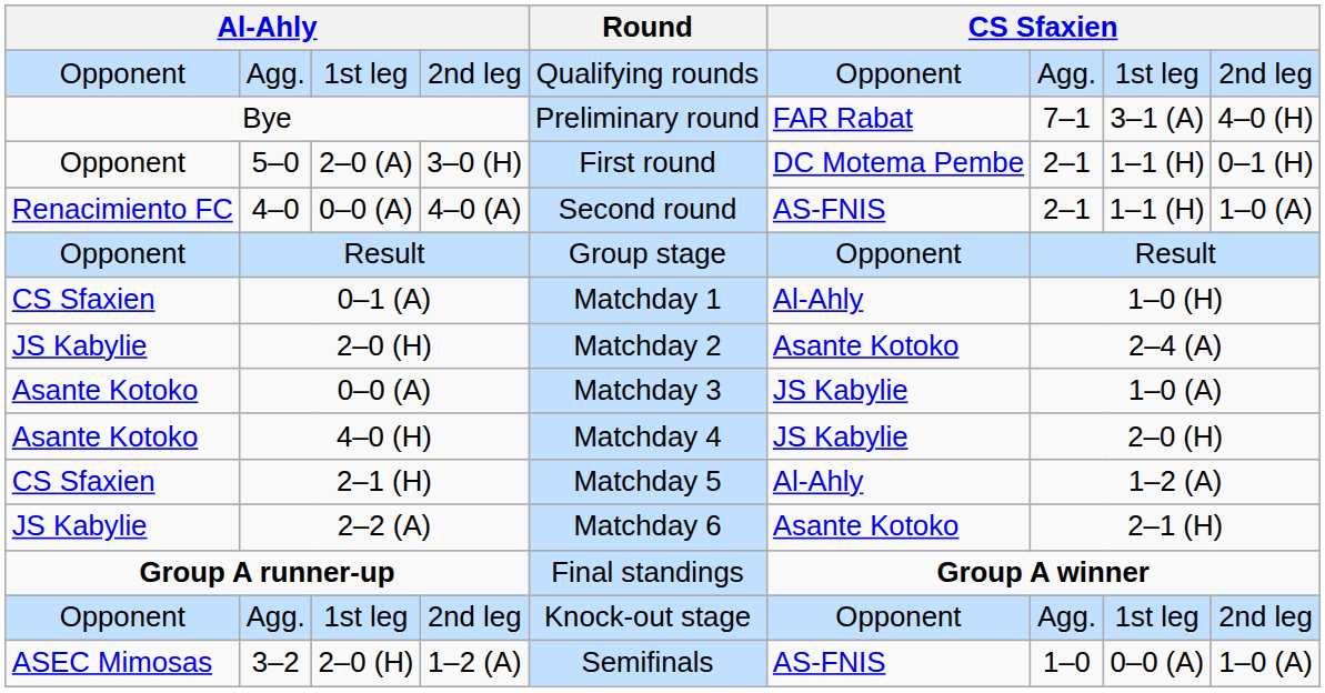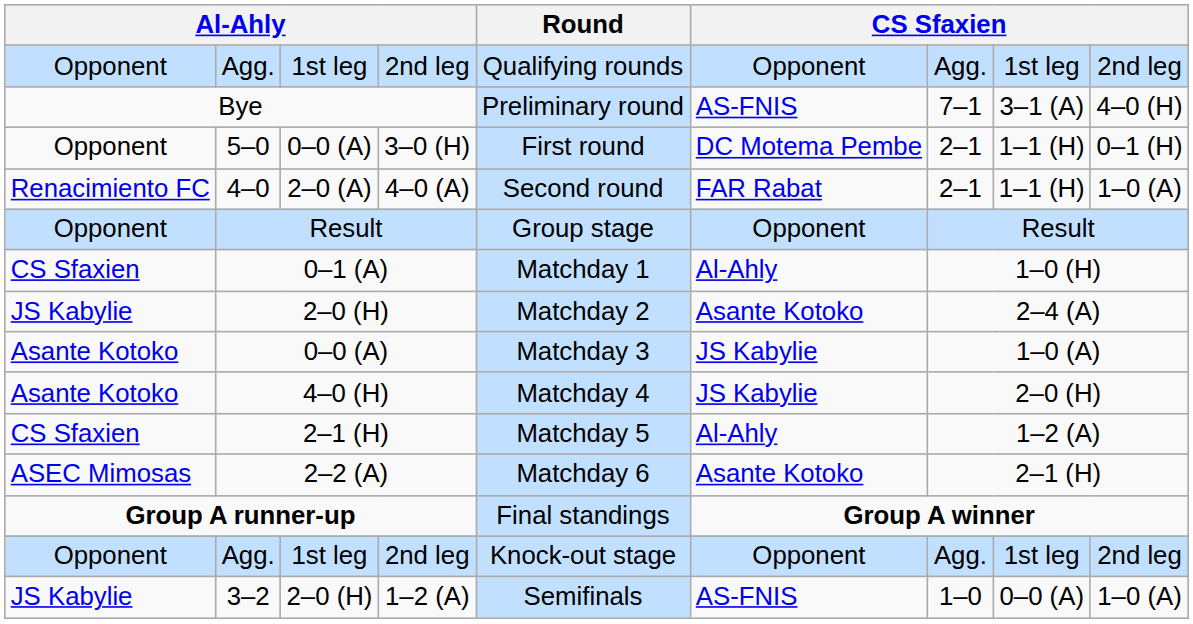 <table class="wikitable" style="text-align: center;">
 <tr>
 <th colspan=4> <a href='#'>Al-Ahly</a></th>
 <th>Round</th>
 <th colspan=4> <a href='#'>CS Sfaxien</a></th>
 </tr>
 <tr bgcolor=#c1e0ff>
 <td>Opponent</td>
 <td>Agg.</td>
 <td>1st leg</td>
 <td>2nd leg</td>
 <td>Qualifying rounds</td>
 <td>Opponent</td>
 <td>Agg.</td>
 <td>1st leg</td>
 <td>2nd leg</td>
 </tr>
 <tr>
 <td colspan=4>Bye</td>
 <td bgcolor=#c1e0ff>Preliminary round</td>
-<td align=left> <a href='#'>FAR Rabat</a></td>
+<td align=left> <a href='#'>AS-FNIS</a></td>
 <td>7–1</td>
 <td>3–1 (A)</td>
 <td>4–0 (H)</td>
 </tr>
 <tr>
 <td>Opponent</td>
 <td>5–0</td>
-<td>2–0 (A)</td>
+<td>0–0 (A)</td>
 <td>3–0 (H)</td>
 <td bgcolor=#c1e0ff>First round</td>
 <td align=left> <a href='#'>DC Motema Pembe</a></td>
 <td>2–1</td>
 <td>1–1 (H)</td>
 <td>0–1 (H)</td>
 </tr>
 <tr>
 <td align=left> <a href='#'>Renacimiento FC</a></td>
 <td>4–0</td>
-<td>0–0 (A)</td>
+<td>2–0 (A)</td>
 <td>4–0 (A)</td>
 <td bgcolor=#c1e0ff>Second round</td>
-<td align=left> <a href='#'>AS-FNIS</a></td>
+<td align=left> <a href='#'>FAR Rabat</a></td>
 <td>2–1</td>
 <td>1–1 (H)</td>
 <td>1–0 (A)</td>
 </tr>
 <tr bgcolor=#c1e0ff>
 <td>Opponent</td>
 <td colspan=3>Result</td>
 <td>Group stage</td>
 <td>Opponent</td>
 <td colspan=3>Result</td>
 </tr>
 <tr>
 <td align=left> <a href='#'>CS Sfaxien</a></td>
 <td colspan=3>0–1 (A)</td>
 <td bgcolor=#c1e0ff>Matchday 1</td>
 <td align=left> <a href='#'>Al-Ahly</a></td>
 <td colspan=3>1–0 (H)</td>
 </tr>
 <tr>
 <td align=left> <a href='#'>JS Kabylie</a></td>
 <td colspan=3>2–0 (H)</td>
 <td bgcolor=#c1e0ff>Matchday 2</td>
 <td align=left> <a href='#'>Asante Kotoko</a></td>
 <td colspan=3>2–4 (A)</td>
 </tr>
 <tr>
 <td align=left> <a href='#'>Asante Kotoko</a></td>
 <td colspan=3>0–0 (A)</td>
 <td bgcolor=#c1e0ff>Matchday 3</td>
 <td align=left> <a href='#'>JS Kabylie</a></td>
 <td colspan=3>1–0 (A)</td>
 </tr>
 <tr>
 <td align=left> <a href='#'>Asante Kotoko</a></td>
 <td colspan=3>4–0 (H)</td>
 <td bgcolor=#c1e0ff>Matchday 4</td>
 <td align=left> <a href='#'>JS Kabylie</a></td>
 <td colspan=3>2–0 (H)</td>
 </tr>
 <tr>
 <td align=left> <a href='#'>CS Sfaxien</a></td>
 <td colspan=3>2–1 (H)</td>
 <td bgcolor=#c1e0ff>Matchday 5</td>
 <td align=left> <a href='#'>Al-Ahly</a></td>
 <td colspan=3>1–2 (A)</td>
 </tr>
 <tr>
-<td align=left> <a href='#'>JS Kabylie</a></td>
+<td align=left> <a href='#'>ASEC Mimosas</a></td>
 <td colspan=3>2–2 (A)</td>
 <td bgcolor=#c1e0ff>Matchday 6</td>
 <td align=left> <a href='#'>Asante Kotoko</a></td>
 <td colspan=3>2–1 (H)</td>
 </tr>
 <tr>
 <td colspan=4 align=center valign=top><strong>Group A runner-up</strong><br></td>
 <td bgcolor=#c1e0ff>Final standings</td>
 <td colspan=4 align=center valign=top><strong>Group A winner</strong><br></td>
 </tr>
 <tr bgcolor=#c1e0ff>
 <td>Opponent</td>
 <td>Agg.</td>
 <td>1st leg</td>
 <td>2nd leg</td>
 <td>Knock-out stage</td>
 <td>Opponent</td>
 <td>Agg.</td>
 <td>1st leg</td>
 <td>2nd leg</td>
 </tr>
 <tr>
-<td align=left> <a href='#'>ASEC Mimosas</a></td>
+<td align=left> <a href='#'>JS Kabylie</a></td>
 <td>3–2</td>
 <td>2–0 (H)</td>
 <td>1–2 (A)</td>
 <td bgcolor=#c1e0ff>Semifinals</td>
 <td align=left> <a href='#'>AS-FNIS</a></td>
 <td>1–0</td>
 <td>0–0 (A)</td>
 <td>1–0 (A)</td>
 </tr>
 </table>
